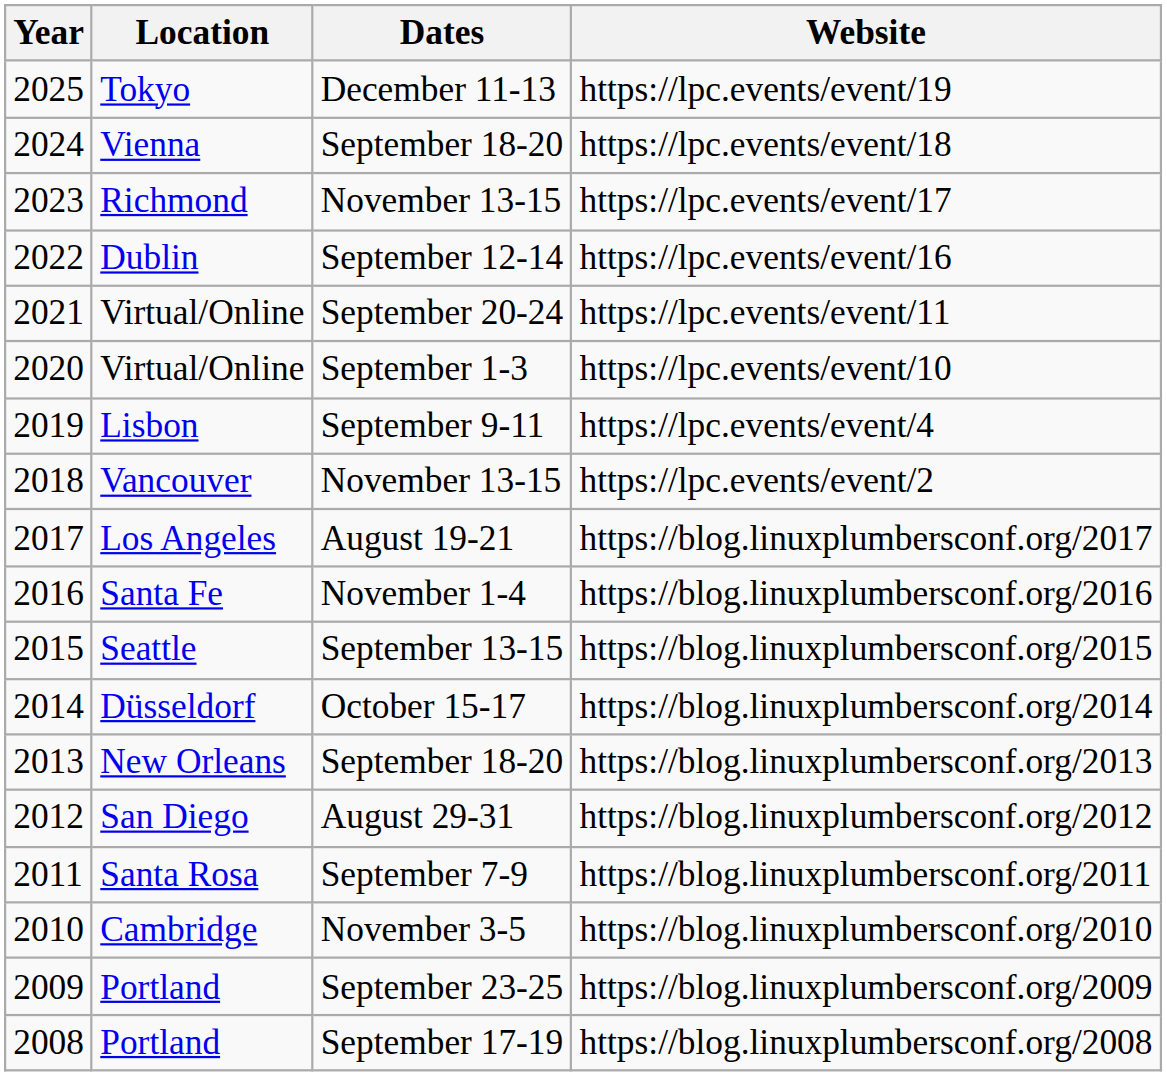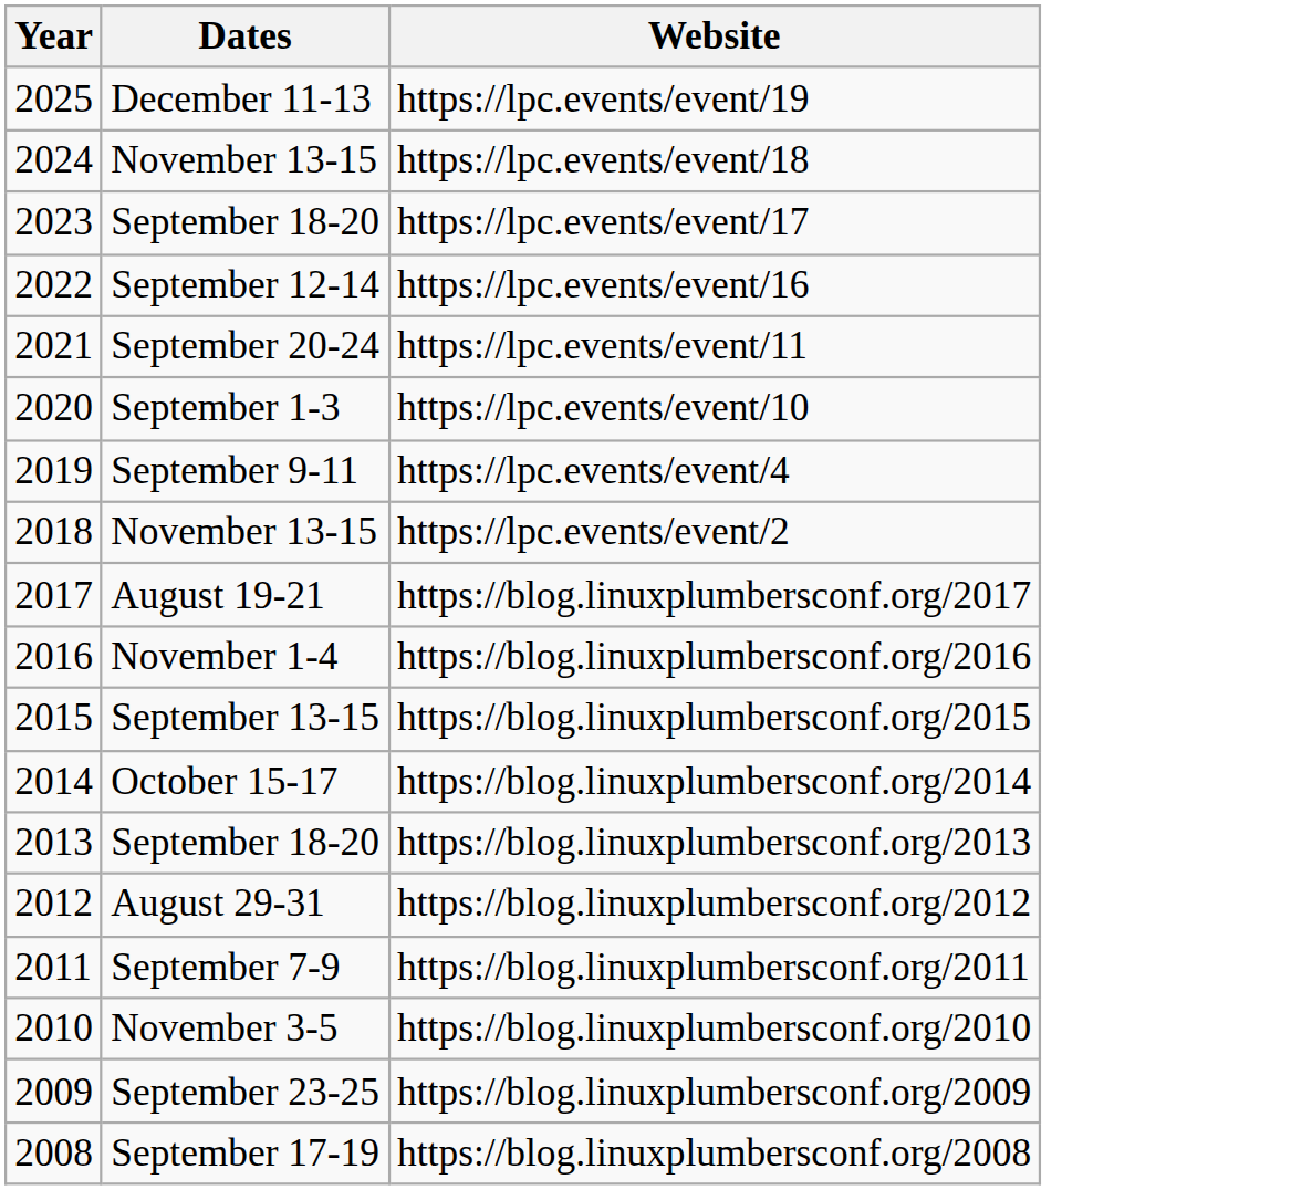 <table class="wikitable">
 <tr>
 <th>Year</th>
-<th>Location</th>
 <th>Dates</th>
 <th>Website</th>
 </tr>
 <tr>
 <td>2025</td>
-<td><a href='#'>Tokyo</a></td>
 <td>December 11-13</td>
 <td>https://lpc.events/event/19</td>
 </tr>
 <tr>
 <td>2024</td>
-<td><a href='#'>Vienna</a></td>
-<td>September 18-20</td>
+<td>November 13-15</td>
 <td>https://lpc.events/event/18</td>
 </tr>
 <tr>
 <td>2023</td>
-<td><a href='#'>Richmond</a></td>
-<td>November 13-15</td>
+<td>September 18-20</td>
 <td>https://lpc.events/event/17</td>
 </tr>
 <tr>
 <td>2022</td>
-<td><a href='#'>Dublin</a></td>
 <td>September 12-14</td>
 <td>https://lpc.events/event/16</td>
 </tr>
 <tr>
 <td>2021</td>
-<td>Virtual/Online</td>
 <td>September 20-24</td>
 <td>https://lpc.events/event/11</td>
 </tr>
 <tr>
 <td>2020</td>
-<td>Virtual/Online</td>
 <td>September 1-3</td>
 <td>https://lpc.events/event/10</td>
 </tr>
 <tr>
 <td>2019</td>
-<td><a href='#'>Lisbon</a></td>
 <td>September 9-11</td>
 <td>https://lpc.events/event/4</td>
 </tr>
 <tr>
 <td>2018</td>
-<td><a href='#'>Vancouver</a></td>
 <td>November 13-15</td>
 <td>https://lpc.events/event/2</td>
 </tr>
 <tr>
 <td>2017</td>
-<td><a href='#'>Los Angeles</a></td>
 <td>August 19-21</td>
 <td>https://blog.linuxplumbersconf.org/2017</td>
 </tr>
 <tr>
 <td>2016</td>
-<td><a href='#'>Santa Fe</a></td>
 <td>November 1-4</td>
 <td>https://blog.linuxplumbersconf.org/2016</td>
 </tr>
 <tr>
 <td>2015</td>
-<td><a href='#'>Seattle</a></td>
 <td>September 13-15</td>
 <td>https://blog.linuxplumbersconf.org/2015</td>
 </tr>
 <tr>
 <td>2014</td>
-<td><a href='#'>Düsseldorf</a></td>
 <td>October 15-17</td>
 <td>https://blog.linuxplumbersconf.org/2014</td>
 </tr>
 <tr>
 <td>2013</td>
-<td><a href='#'>New Orleans</a></td>
 <td>September 18-20</td>
 <td>https://blog.linuxplumbersconf.org/2013</td>
 </tr>
 <tr>
 <td>2012</td>
-<td><a href='#'>San Diego</a></td>
 <td>August 29-31</td>
 <td>https://blog.linuxplumbersconf.org/2012</td>
 </tr>
 <tr>
 <td>2011</td>
-<td><a href='#'>Santa Rosa</a></td>
 <td>September 7-9</td>
 <td>https://blog.linuxplumbersconf.org/2011</td>
 </tr>
 <tr>
 <td>2010</td>
-<td><a href='#'>Cambridge</a></td>
 <td>November 3-5</td>
 <td>https://blog.linuxplumbersconf.org/2010</td>
 </tr>
 <tr>
 <td>2009</td>
-<td><a href='#'>Portland</a></td>
 <td>September 23-25</td>
 <td>https://blog.linuxplumbersconf.org/2009</td>
 </tr>
 <tr>
 <td>2008</td>
-<td><a href='#'>Portland</a></td>
 <td>September 17-19</td>
 <td>https://blog.linuxplumbersconf.org/2008</td>
 </tr>
 </table>
